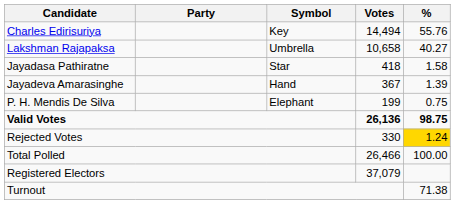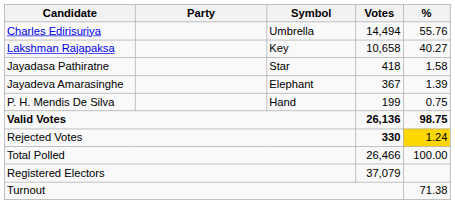 <table class="wikitable" border="1" style="text-align:right;">
 <tr>
 <th align=left width="180">Candidate</th>
 <th align=left width="180">Party</th>
 <th align=left width="120">Symbol</th>
 <th align=left width="60">Votes</th>
 <th align=left width="60">%</th>
 </tr>
 <tr>
 <td align=left><a href='#'>Charles Edirisuriya</a></td>
 <td></td>
-<td align=left>Key</td>
+<td align=left>Umbrella</td>
 <td align=right>14,494</td>
 <td>55.76</td>
 </tr>
 <tr>
 <td align=left><a href='#'>Lakshman Rajapaksa</a></td>
 <td></td>
-<td align=left>Umbrella</td>
+<td align=left>Key</td>
 <td align=right>10,658</td>
 <td>40.27</td>
 </tr>
 <tr>
 <td align=left>Jayadasa Pathiratne</td>
 <td></td>
 <td align=left>Star</td>
 <td align=right>418</td>
 <td>1.58</td>
 </tr>
 <tr>
 <td align=left>Jayadeva Amarasinghe</td>
 <td></td>
-<td align=left>Hand</td>
+<td align=left>Elephant</td>
 <td align=right>367</td>
 <td>1.39</td>
 </tr>
 <tr>
 <td align=left>P. H. Mendis De Silva</td>
 <td></td>
-<td align=left>Elephant</td>
+<td align=left>Hand</td>
 <td align=right>199</td>
 <td>0.75</td>
 </tr>
 <tr>
 <td align=left colspan=3><strong>Valid Votes</strong></td>
 <td align=right><strong>26,136</strong></td>
 <td align=right><strong>98.75</strong></td>
 </tr>
 <tr>
 <td align=left colspan=3>Rejected Votes</td>
-<td align=right>330</td>
+<td align=right><strong>330</strong></td>
 <td align=right style="background: gold;">1.24</td>
 </tr>
 <tr>
 <td align=left colspan=3>Total Polled</td>
 <td align=right>26,466</td>
 <td align=right>100.00</td>
 </tr>
 <tr>
 <td align=left colspan=3>Registered Electors</td>
 <td align=right>37,079</td>
 <td></td>
 </tr>
 <tr>
 <td align=left colspan=4>Turnout</td>
 <td align=right>71.38</td>
 </tr>
 </table>
